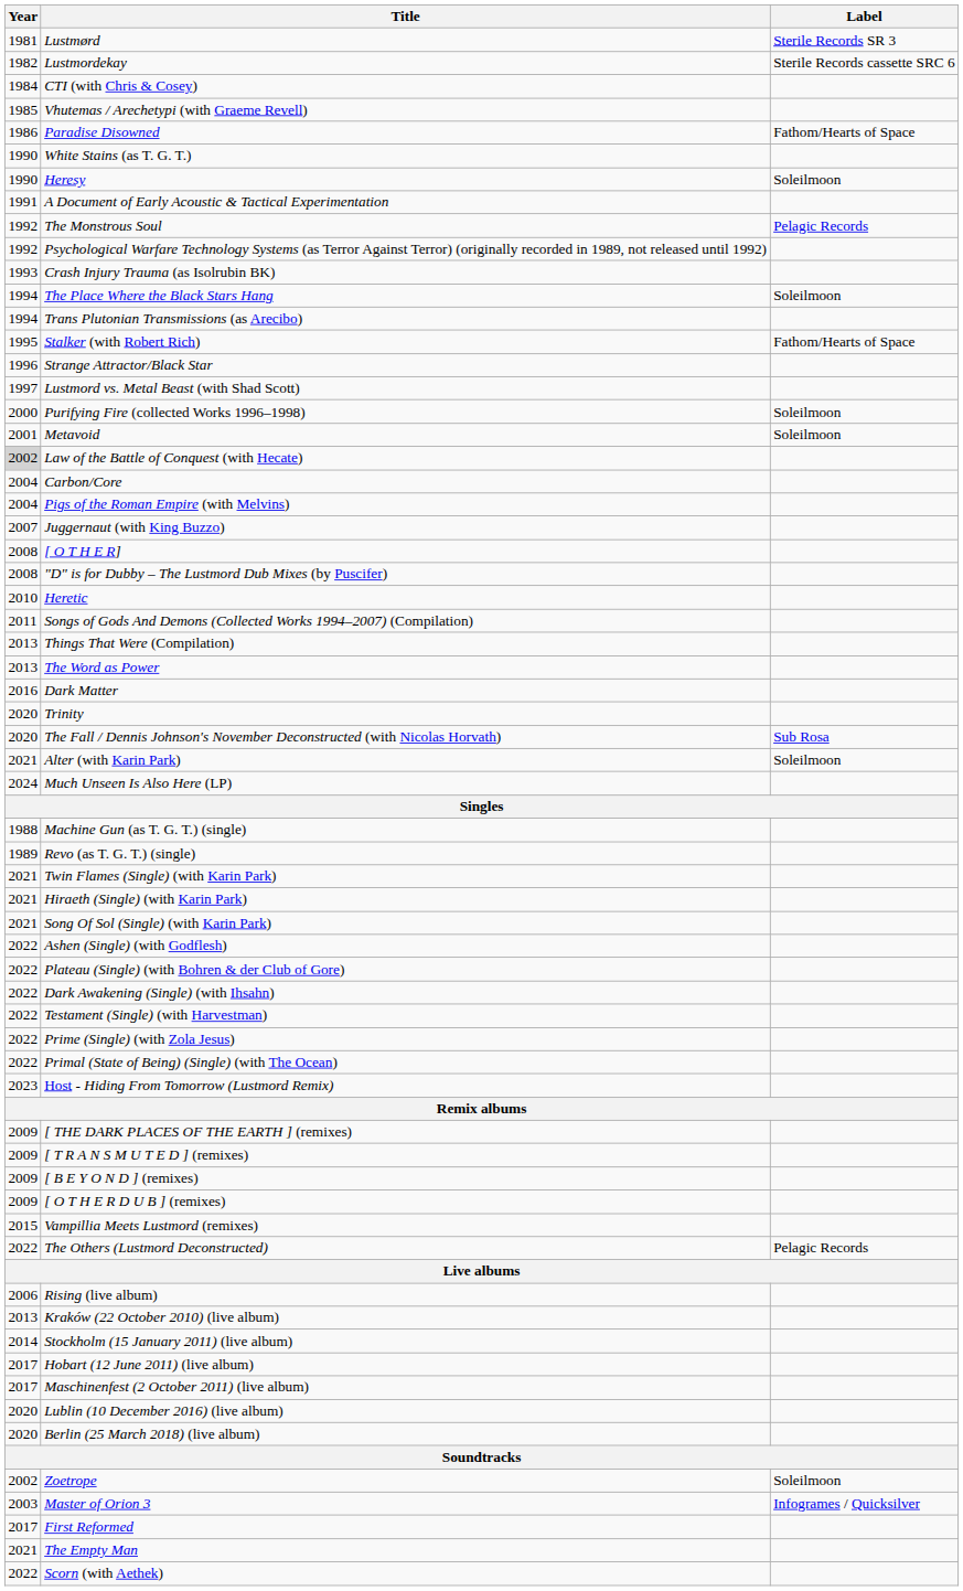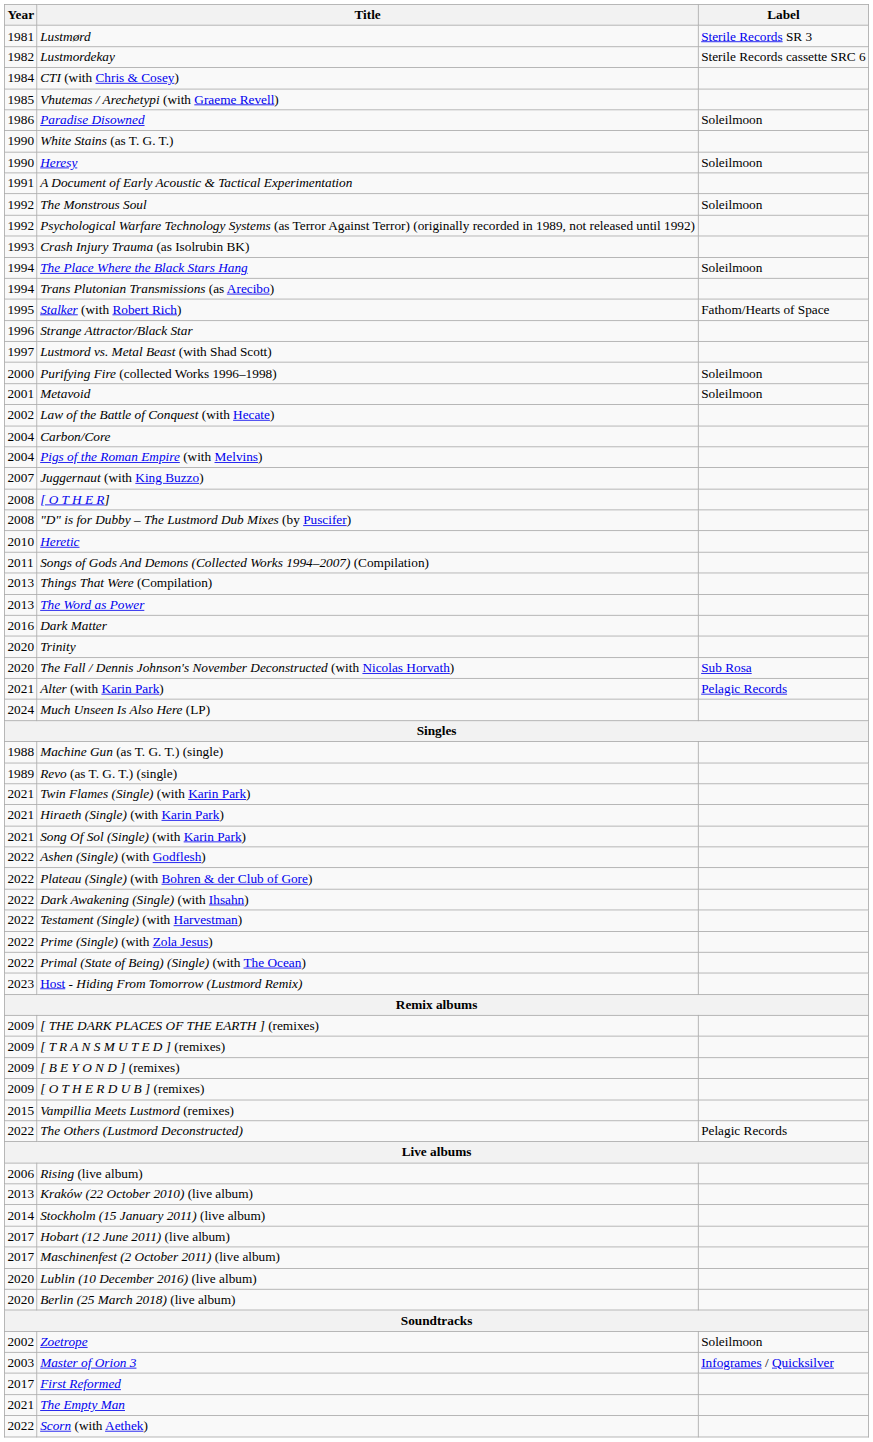 <table class="wikitable">
 <tr>
 <th>Year</th>
 <th>Title</th>
 <th>Label</th>
 </tr>
 <tr>
 <td>1981</td>
 <td><em>Lustmørd</em></td>
 <td><a href='#'>Sterile Records</a> SR 3</td>
 </tr>
 <tr>
 <td>1982</td>
 <td><em>Lustmordekay</em></td>
 <td>Sterile Records cassette SRC 6</td>
 </tr>
 <tr>
 <td>1984</td>
 <td><em>CTI</em> (with <a href='#'>Chris & Cosey</a>)</td>
 <td></td>
 </tr>
 <tr>
 <td>1985</td>
 <td><em>Vhutemas / Arechetypi</em> (with <a href='#'>Graeme Revell</a>)</td>
 <td></td>
 </tr>
 <tr>
 <td>1986</td>
 <td><em><a href='#'>Paradise Disowned</a></em></td>
-<td>Fathom/Hearts of Space</td>
+<td>Soleilmoon</td>
 </tr>
 <tr>
 <td>1990</td>
 <td><em>White Stains</em> (as T. G. T.)</td>
 <td></td>
 </tr>
 <tr>
 <td>1990</td>
 <td><em><a href='#'>Heresy</a></em></td>
 <td>Soleilmoon</td>
 </tr>
 <tr>
 <td>1991</td>
 <td><em>A Document of Early Acoustic & Tactical Experimentation</em></td>
 <td></td>
 </tr>
 <tr>
 <td>1992</td>
 <td><em>The Monstrous Soul</em></td>
-<td><a href='#'>Pelagic Records</a></td>
+<td>Soleilmoon</td>
 </tr>
 <tr>
 <td>1992</td>
 <td><em>Psychological Warfare Technology Systems</em> (as Terror Against Terror) (originally recorded in 1989, not released until 1992)</td>
 <td></td>
 </tr>
 <tr>
 <td>1993</td>
 <td><em>Crash Injury Trauma</em> (as Isolrubin BK)</td>
 <td></td>
 </tr>
 <tr>
 <td>1994</td>
 <td><em><a href='#'>The Place Where the Black Stars Hang</a></em></td>
 <td>Soleilmoon</td>
 </tr>
 <tr>
 <td>1994</td>
 <td><em>Trans Plutonian Transmissions</em> (as <a href='#'>Arecibo</a>)</td>
 <td></td>
 </tr>
 <tr>
 <td>1995</td>
 <td><em><a href='#'>Stalker</a></em> (with <a href='#'>Robert Rich</a>)</td>
 <td>Fathom/Hearts of Space</td>
 </tr>
 <tr>
 <td>1996</td>
 <td><em>Strange Attractor/Black Star</em></td>
 <td></td>
 </tr>
 <tr>
 <td>1997</td>
 <td><em>Lustmord vs. Metal Beast</em> (with Shad Scott)</td>
 <td></td>
 </tr>
 <tr>
 <td>2000</td>
 <td><em>Purifying Fire</em> (collected Works 1996–1998)</td>
 <td>Soleilmoon</td>
 </tr>
 <tr>
 <td>2001</td>
 <td><em>Metavoid</em></td>
 <td>Soleilmoon</td>
 </tr>
 <tr>
-<td style="background: lightgrey;">2002</td>
+<td>2002</td>
 <td><em>Law of the Battle of Conquest</em> (with <a href='#'>Hecate</a>)</td>
 <td></td>
 </tr>
 <tr>
 <td>2004</td>
 <td><em>Carbon/Core</em></td>
 <td></td>
 </tr>
 <tr>
 <td>2004</td>
 <td><em><a href='#'>Pigs of the Roman Empire</a></em> (with <a href='#'>Melvins</a>)</td>
 <td></td>
 </tr>
 <tr>
 <td>2007</td>
 <td><em>Juggernaut</em> (with <a href='#'>King Buzzo</a>)</td>
 <td></td>
 </tr>
 <tr>
 <td>2008</td>
 <td><em><a href='#'> [ O T H E R</a>]</em></td>
 <td></td>
 </tr>
 <tr>
 <td>2008</td>
 <td><em>"D" is for Dubby – The Lustmord Dub Mixes</em> (by <a href='#'>Puscifer</a>)</td>
 <td></td>
 </tr>
 <tr>
 <td>2010</td>
 <td><em><a href='#'>Heretic</a></em></td>
 <td></td>
 </tr>
 <tr>
 <td>2011</td>
 <td><em>Songs of Gods And Demons (Collected Works 1994–2007)</em> (Compilation)</td>
 <td></td>
 </tr>
 <tr>
 <td>2013</td>
 <td><em> Things That Were </em>(Compilation)</td>
 <td></td>
 </tr>
 <tr>
 <td>2013</td>
 <td><em> <a href='#'>The Word as Power</a> </em></td>
 <td></td>
 </tr>
 <tr>
 <td>2016</td>
 <td><em>Dark Matter</em></td>
 <td></td>
 </tr>
 <tr>
 <td>2020</td>
 <td><em>Trinity</em></td>
 <td></td>
 </tr>
 <tr>
 <td>2020</td>
 <td><em>The Fall / Dennis Johnson's November Deconstructed</em> (with <a href='#'>Nicolas Horvath</a>)</td>
 <td><a href='#'>Sub Rosa</a></td>
 </tr>
 <tr>
 <td>2021</td>
 <td><em>Alter</em> (with <a href='#'>Karin Park</a>)</td>
-<td>Soleilmoon</td>
+<td><a href='#'>Pelagic Records</a></td>
 </tr>
 <tr>
 <td>2024</td>
 <td><em>Much Unseen Is Also Here</em> (LP)</td>
 <td></td>
 </tr>
 <tr>
 <th colspan="3">Singles</th>
 </tr>
 <tr>
 <td>1988</td>
 <td><em>Machine Gun</em> (as T. G. T.) (single)</td>
 <td></td>
 </tr>
 <tr>
 <td>1989</td>
 <td><em>Revo</em> (as T. G. T.) (single)</td>
 <td></td>
 </tr>
 <tr>
 <td>2021</td>
 <td><em>Twin Flames</em> <em>(Single)</em> (with <a href='#'>Karin Park</a>)</td>
 <td></td>
 </tr>
 <tr>
 <td>2021</td>
 <td><em>Hiraeth</em> <em>(Single)</em> (with <a href='#'>Karin Park</a>)</td>
 <td></td>
 </tr>
 <tr>
 <td>2021</td>
 <td><em>Song Of Sol</em> <em>(Single)</em> (with <a href='#'>Karin Park</a>)</td>
 <td></td>
 </tr>
 <tr>
 <td>2022</td>
 <td><em>Ashen</em> <em>(Single)</em> (with <a href='#'>Godflesh</a>)</td>
 <td></td>
 </tr>
 <tr>
 <td>2022</td>
 <td><em>Plateau</em> <em>(Single)</em> (with <a href='#'>Bohren & der Club of Gore</a>)</td>
 <td></td>
 </tr>
 <tr>
 <td>2022</td>
 <td><em>Dark Awakening</em> <em>(Single)</em> (with <a href='#'>Ihsahn</a>)</td>
 <td></td>
 </tr>
 <tr>
 <td>2022</td>
 <td><em>Testament</em> <em>(Single)</em> (with <a href='#'>Harvestman</a>)</td>
 <td></td>
 </tr>
 <tr>
 <td>2022</td>
 <td><em>Prime</em> <em>(Single)</em> (with <a href='#'>Zola Jesus</a>)</td>
 <td></td>
 </tr>
 <tr>
 <td>2022</td>
 <td><em>Primal (State of Being)</em> <em>(Single)</em> (with <a href='#'>The Ocean</a>)</td>
 <td></td>
 </tr>
 <tr>
 <td>2023</td>
 <td><a href='#'>Host</a> - <em>Hiding From Tomorrow (Lustmord Remix)</em></td>
 <td></td>
 </tr>
 <tr>
 <th colspan="3">Remix albums</th>
 </tr>
 <tr>
 <td>2009</td>
 <td><em>[ THE DARK PLACES OF THE EARTH ]</em> (remixes)</td>
 <td></td>
 </tr>
 <tr>
 <td>2009</td>
 <td><em>[ T R A N S M U T E D ]</em> (remixes)</td>
 <td></td>
 </tr>
 <tr>
 <td>2009</td>
 <td><em>[ B E Y O N D ]</em> (remixes)</td>
 <td></td>
 </tr>
 <tr>
 <td>2009</td>
 <td><em>[ O T H E R  D U B ]</em> (remixes)</td>
 <td></td>
 </tr>
 <tr>
 <td>2015</td>
 <td><em>Vampillia Meets Lustmord</em> (remixes)</td>
 <td></td>
 </tr>
 <tr>
 <td>2022</td>
 <td><em>The Others (Lustmord Deconstructed)</em></td>
 <td>Pelagic Records</td>
 </tr>
 <tr>
 <th colspan="3">Live albums</th>
 </tr>
 <tr>
 <td>2006</td>
 <td><em>Rising</em> (live album)</td>
 <td></td>
 </tr>
 <tr>
 <td>2013</td>
 <td><em>Kraków (22 October 2010)</em> (live album)</td>
 <td></td>
 </tr>
 <tr>
 <td>2014</td>
 <td><em>Stockholm (15 January 2011)</em> (live album)</td>
 <td></td>
 </tr>
 <tr>
 <td>2017</td>
 <td><em>Hobart</em> <em>(12 June 2011)</em> (live album)</td>
 <td></td>
 </tr>
 <tr>
 <td>2017</td>
 <td><em>Maschinenfest</em> <em>(2 October 2011)</em> (live album)</td>
 <td></td>
 </tr>
 <tr>
 <td>2020</td>
 <td><em>Lublin</em> <em>(10 December 2016)</em> (live album)</td>
 <td></td>
 </tr>
 <tr>
 <td>2020</td>
 <td><em>Berlin</em> <em>(25 March 2018)</em> (live album)</td>
 <td></td>
 </tr>
 <tr>
 <th colspan="3">Soundtracks</th>
 </tr>
 <tr>
 <td>2002</td>
 <td><em><a href='#'>Zoetrope</a></em></td>
 <td>Soleilmoon</td>
 </tr>
 <tr>
 <td>2003</td>
 <td><em><a href='#'>Master of Orion 3</a></em></td>
 <td><a href='#'>Infogrames</a> / <a href='#'>Quicksilver</a></td>
 </tr>
 <tr>
 <td>2017</td>
 <td><em><a href='#'>First Reformed</a></em></td>
 <td></td>
 </tr>
 <tr>
 <td>2021</td>
 <td><em><a href='#'>The Empty Man</a></em></td>
 <td></td>
 </tr>
 <tr>
 <td>2022</td>
 <td><em><a href='#'>Scorn</a></em> (with <a href='#'>Aethek</a>)</td>
 <td></td>
 </tr>
 </table>
